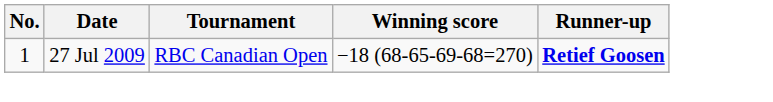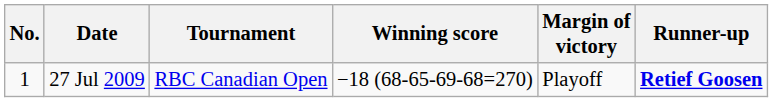 <table class="wikitable" style="font-size:95%;">
 <tr>
 <th>No.</th>
 <th>Date</th>
 <th>Tournament</th>
 <th>Winning score</th>
+<th>Margin of<br>victory</th>
 <th>Runner-up</th>
 </tr>
 <tr>
 <td align=center>1</td>
 <td>27 Jul <a href='#'>2009</a></td>
 <td><a href='#'>RBC Canadian Open</a></td>
 <td>−18 (68-65-69-68=270)</td>
+<td>Playoff</td>
 <td><strong> <a href='#'>Retief Goosen</a></strong></td>
 </tr>
 </table>
